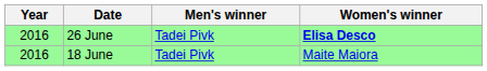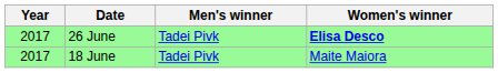 <table class="wikitable" width=60% style="font-size:90%; text-align:left;">
 <tr>
 <th>Year</th>
 <th>Date</th>
 <th>Men's winner</th>
 <th>Women's winner</th>
 </tr>
 <tr bgcolor=palegreen>
-<td align=center>2016</td>
+<td align=center>2017</td>
 <td>26 June</td>
 <td> <a href='#'>Tadei Pivk</a></td>
 <td><strong> <a href='#'>Elisa Desco</a></strong></td>
 </tr>
 <tr bgcolor=palegreen>
-<td align=center>2016</td>
+<td align=center>2017</td>
 <td>18 June</td>
 <td> <a href='#'>Tadei Pivk</a></td>
 <td> <a href='#'>Maite Maiora</a></td>
 </tr>
 </table>
